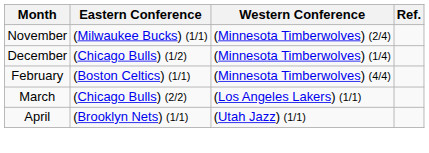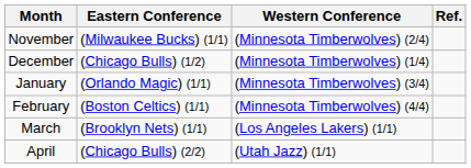 <table class="wikitable sortable" style="text-align:left">
 <tr>
 <th>Month</th>
 <th>Eastern Conference</th>
 <th>Western Conference</th>
 <th class=unsortable>Ref.</th>
 </tr>
 <tr>
 <td align=center>November</td>
 <td> (<a href='#'>Milwaukee Bucks</a>) <small>(1/1)</small></td>
 <td> (<a href='#'>Minnesota Timberwolves</a>) <small>(2/4)</small></td>
 <td align=center></td>
 </tr>
 <tr>
 <td align=center>December</td>
 <td> (<a href='#'>Chicago Bulls</a>) <small>(1/2)</small></td>
 <td> (<a href='#'>Minnesota Timberwolves</a>) <small>(1/4)</small></td>
 <td align=center></td>
 </tr>
 <tr>
+<td align=center>January</td>
+<td> (<a href='#'>Orlando Magic</a>) <small>(1/1)</small></td>
+<td> (<a href='#'>Minnesota Timberwolves</a>) <small>(3/4)</small></td>
+<td align=center></td>
+</tr>
+<tr>
 <td align=center>February</td>
 <td> (<a href='#'>Boston Celtics</a>) <small>(1/1)</small></td>
 <td> (<a href='#'>Minnesota Timberwolves</a>) <small>(4/4)</small></td>
 <td align=center></td>
 </tr>
 <tr>
 <td align=center>March</td>
-<td> (<a href='#'>Chicago Bulls</a>) <small>(2/2)</small></td>
+<td> (<a href='#'>Brooklyn Nets</a>) <small>(1/1)</small></td>
 <td> (<a href='#'>Los Angeles Lakers</a>) <small>(1/1)</small></td>
 <td align=center></td>
 </tr>
 <tr>
 <td align=center>April</td>
-<td> (<a href='#'>Brooklyn Nets</a>) <small>(1/1)</small></td>
+<td> (<a href='#'>Chicago Bulls</a>) <small>(2/2)</small></td>
 <td> (<a href='#'>Utah Jazz</a>) <small>(1/1)</small></td>
 <td align=center></td>
 </tr>
 </table>
